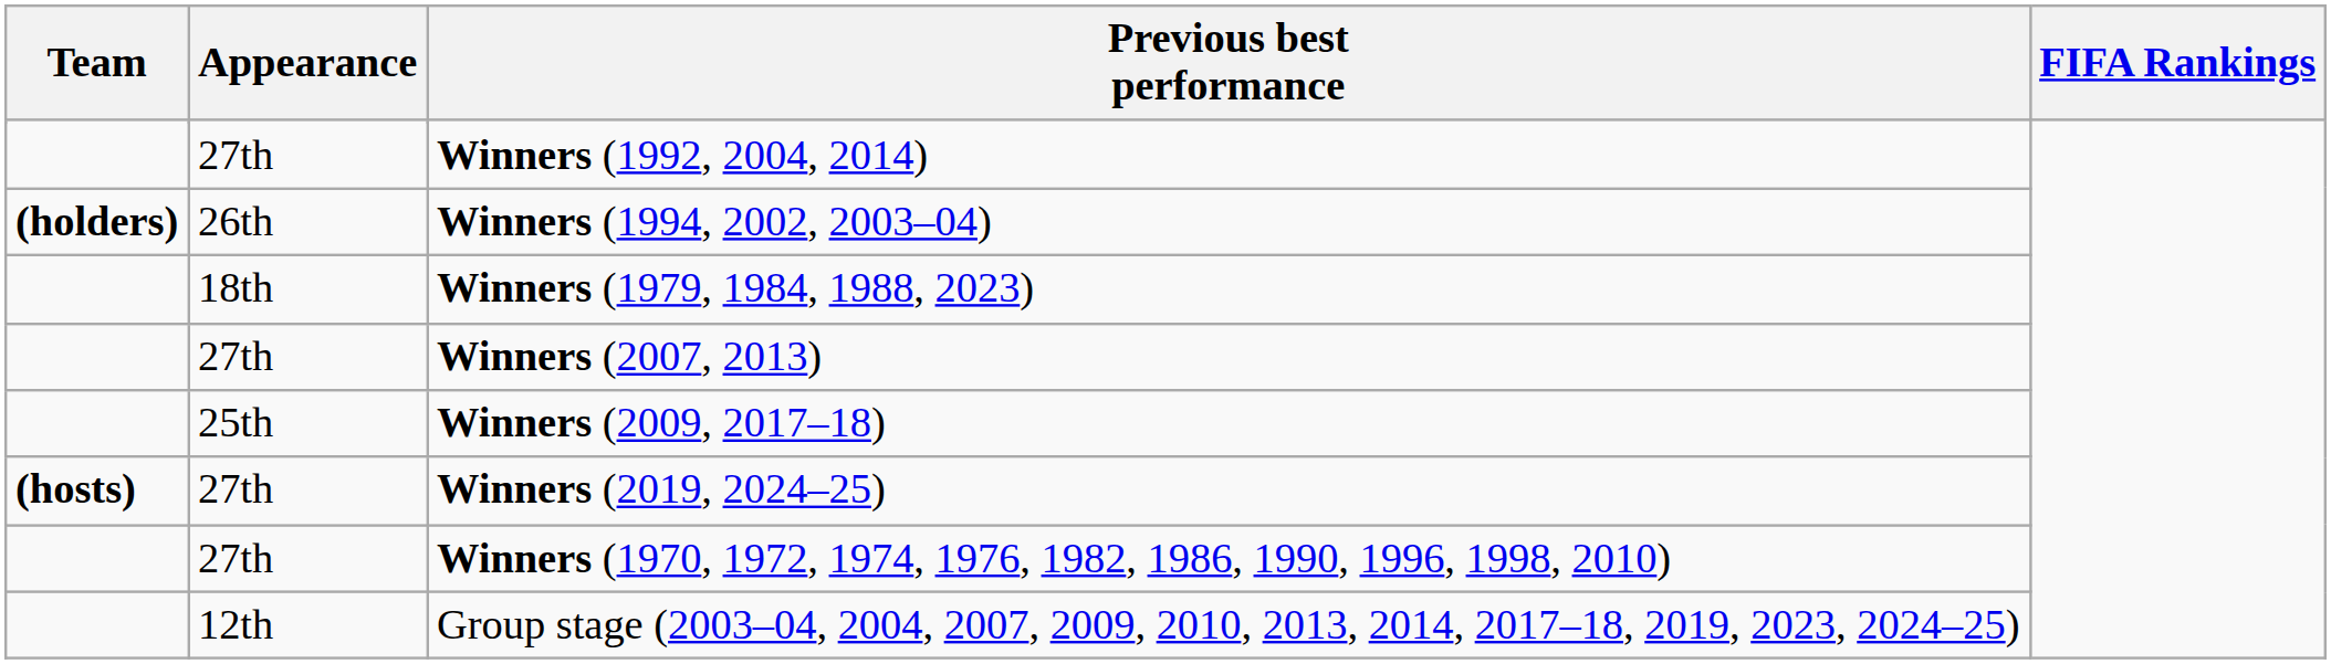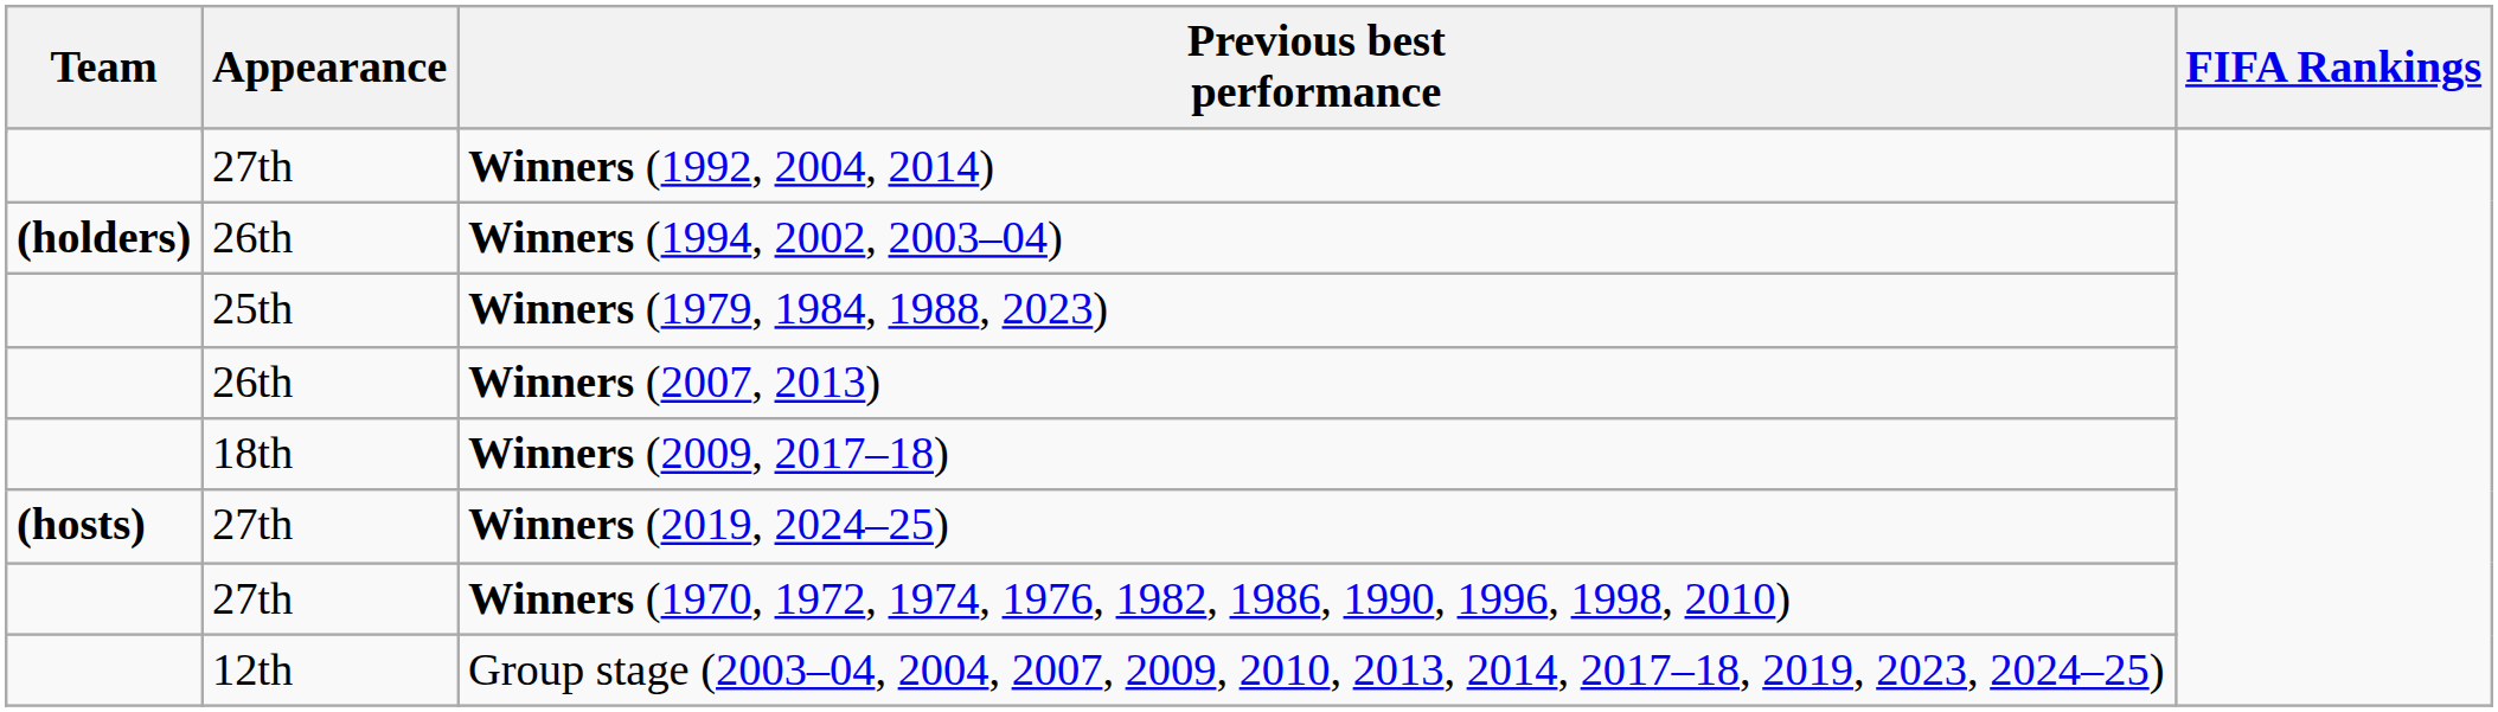 <table class="wikitable sortable">
 <tr>
 <th rowspan=2>Team</th>
 <th rowspan=2>Appearance</th>
 <th rowspan=2>Previous best<br>performance</th>
 <th><a href='#'>FIFA Rankings</a></th>
 </tr>
 <tr>
 </tr>
 <tr>
 <td></td>
 <td data-sort-value="12">27th</td>
 <td data-sort-value="7.2"><strong>Winners</strong> (<a href='#'>1992</a>, <a href='#'>2004</a>, <a href='#'>2014</a>)</td>
 </tr>
 <tr>
 <td> <strong>(holders)</strong></td>
 <td data-sort-value="12">26th</td>
 <td data-sort-value="7.2"><strong>Winners</strong> (<a href='#'>1994</a>, <a href='#'>2002</a>, <a href='#'>2003–04</a>)</td>
 </tr>
 <tr>
 <td></td>
-<td data-sort-value="12">18th</td>
+<td data-sort-value="12">25th</td>
 <td data-sort-value="7.2"><strong>Winners</strong> (<a href='#'>1979</a>, <a href='#'>1984</a>, <a href='#'>1988</a>, <a href='#'>2023</a>)</td>
 </tr>
 <tr>
 <td></td>
-<td data-sort-value="12">27th</td>
+<td data-sort-value="12">26th</td>
 <td data-sort-value="7.2"><strong>Winners</strong> (<a href='#'>2007</a>, <a href='#'>2013</a>)</td>
 </tr>
 <tr>
 <td></td>
-<td data-sort-value="12">25th</td>
+<td data-sort-value="12">18th</td>
 <td data-sort-value="7.2"><strong>Winners</strong> (<a href='#'>2009</a>, <a href='#'>2017–18</a>)</td>
 </tr>
 <tr>
 <td> <strong>(hosts)</strong></td>
 <td data-sort-value="12">27th</td>
 <td data-sort-value="7.2"><strong>Winners</strong> (<a href='#'>2019</a>, <a href='#'>2024–25</a>)</td>
 </tr>
 <tr>
 <td></td>
 <td data-sort-value="12">27th</td>
 <td data-sort-value="7.2"><strong>Winners</strong> (<a href='#'>1970</a>, <a href='#'>1972</a>, <a href='#'>1974</a>, <a href='#'>1976</a>, <a href='#'>1982</a>, <a href='#'>1986</a>, <a href='#'>1990</a>, <a href='#'>1996</a>, <a href='#'>1998</a>, <a href='#'>2010</a>)</td>
 </tr>
 <tr>
 <td></td>
 <td data-sort-value="12">12th</td>
 <td data-sort-value="7.2">Group stage (<a href='#'>2003–04</a>, <a href='#'>2004</a>, <a href='#'>2007</a>, <a href='#'>2009</a>, <a href='#'>2010</a>, <a href='#'>2013</a>, <a href='#'>2014</a>, <a href='#'>2017–18</a>, <a href='#'>2019</a>, <a href='#'>2023</a>, <a href='#'>2024–25</a>)</td>
 </tr>
 </table>
